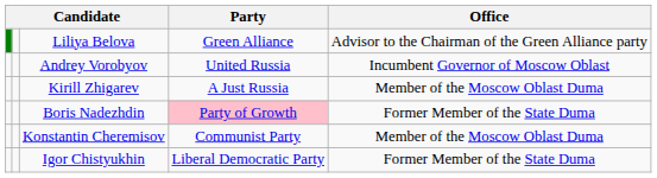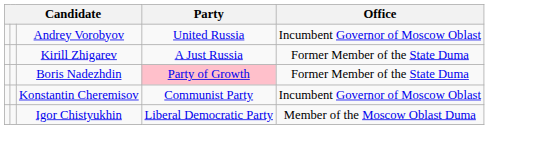 <table class="wikitable" style="text-align:center;">
 <tr>
 <th colspan=3>Candidate</th>
 <th>Party</th>
 <th>Office</th>
-</tr>
-<tr>
-<td bgcolor=green></td>
-<td></td>
-<td><a href='#'>Liliya Belova</a></td>
-<td><a href='#'>Green Alliance</a></td>
-<td>Advisor to the Chairman of the Green Alliance party</td>
 </tr>
 <tr>
 <td bgcolor=></td>
 <td></td>
 <td><a href='#'>Andrey Vorobyov</a></td>
 <td><a href='#'>United Russia</a></td>
 <td>Incumbent <a href='#'>Governor of Moscow Oblast</a></td>
 </tr>
 <tr>
 <td bgcolor=></td>
 <td></td>
 <td><a href='#'>Kirill Zhigarev</a></td>
 <td><a href='#'>A Just Russia</a></td>
-<td>Member of the <a href='#'>Moscow Oblast Duma</a></td>
+<td>Former Member of the <a href='#'>State Duma</a></td>
 </tr>
 <tr>
 <td bgcolor=></td>
 <td></td>
 <td><a href='#'>Boris Nadezhdin</a></td>
 <td style="background: pink;"><a href='#'>Party of Growth</a></td>
 <td>Former Member of the <a href='#'>State Duma</a></td>
 </tr>
 <tr>
 <td bgcolor=></td>
 <td></td>
 <td><a href='#'>Konstantin Cheremisov</a></td>
 <td><a href='#'>Communist Party</a></td>
-<td>Member of the <a href='#'>Moscow Oblast Duma</a></td>
+<td>Incumbent <a href='#'>Governor of Moscow Oblast</a></td>
 </tr>
 <tr>
 <td bgcolor=></td>
 <td></td>
 <td><a href='#'>Igor Chistyukhin</a></td>
 <td><a href='#'>Liberal Democratic Party</a></td>
-<td>Former Member of the <a href='#'>State Duma</a></td>
+<td>Member of the <a href='#'>Moscow Oblast Duma</a></td>
 </tr>
 </table>
